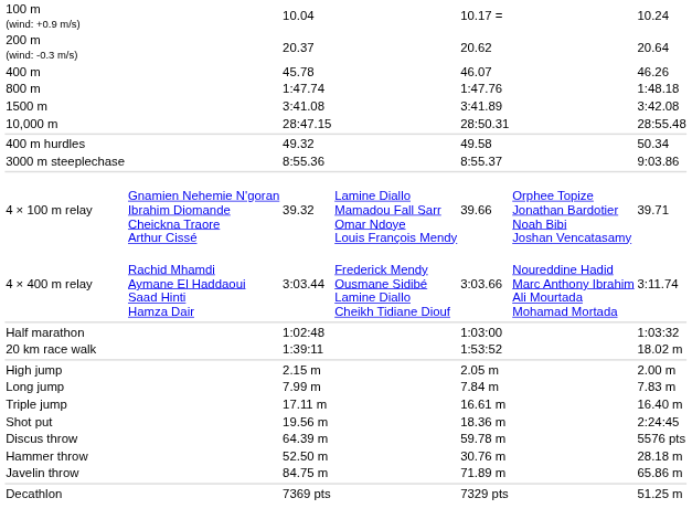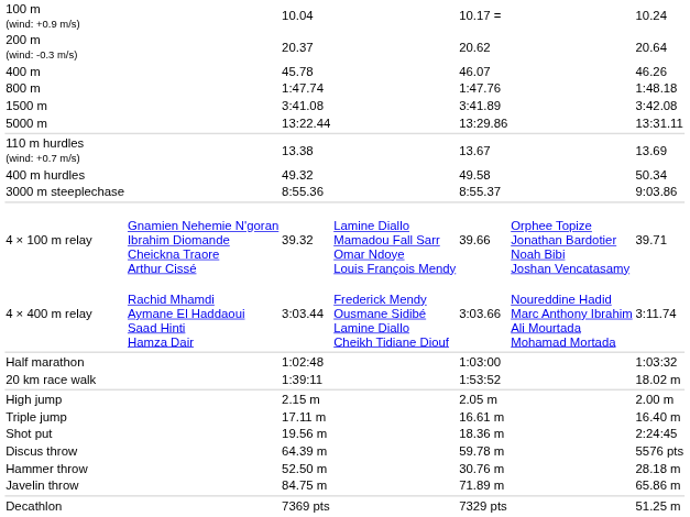 <table>
 <tr>
 <td>100 m<br><small>(wind: +0.9 m/s)</small></td>
 <td></td>
 <td>10.04</td>
 <td></td>
 <td>10.17 =</td>
 <td></td>
 <td>10.24</td>
 </tr>
 <tr>
 <td>200 m<br><small>(wind: -0.3 m/s)</small></td>
 <td></td>
 <td>20.37</td>
 <td></td>
 <td>20.62</td>
 <td></td>
 <td>20.64</td>
 </tr>
 <tr>
 <td>400 m</td>
 <td></td>
 <td>45.78</td>
 <td></td>
 <td>46.07</td>
 <td></td>
 <td>46.26</td>
 </tr>
 <tr>
 <td>800 m</td>
 <td></td>
 <td>1:47.74</td>
 <td></td>
 <td>1:47.76</td>
 <td></td>
 <td>1:48.18</td>
 </tr>
 <tr>
 <td>1500 m</td>
 <td></td>
 <td>3:41.08</td>
 <td></td>
 <td>3:41.89</td>
 <td></td>
 <td>3:42.08</td>
 </tr>
 <tr>
-<td>10,000 m</td>
+<td>5000 m</td>
 <td></td>
-<td>28:47.15</td>
+<td>13:22.44</td>
 <td></td>
-<td>28:50.31</td>
+<td>13:29.86</td>
 <td></td>
-<td>28:55.48</td>
+<td>13:31.11</td>
 </tr>
 <tr bgcolor=#dddddd>
 <td colspan=7></td>
+</tr>
+<tr>
+<td>110 m hurdles<br><small>(wind: +0.7 m/s)</small></td>
+<td></td>
+<td>13.38 </td>
+<td></td>
+<td>13.67</td>
+<td></td>
+<td>13.69</td>
 </tr>
 <tr>
 <td>400 m hurdles</td>
 <td></td>
 <td>49.32</td>
 <td></td>
 <td>49.58</td>
 <td></td>
 <td>50.34</td>
 </tr>
 <tr>
 <td>3000 m steeplechase</td>
 <td></td>
 <td>8:55.36</td>
 <td></td>
 <td>8:55.37</td>
 <td></td>
 <td>9:03.86</td>
 </tr>
 <tr bgcolor=#dddddd>
 <td colspan=7></td>
 </tr>
 <tr>
 <td>4 × 100 m relay</td>
 <td><br><a href='#'>Gnamien Nehemie N'goran</a><br><a href='#'>Ibrahim Diomande</a><br><a href='#'>Cheickna Traore</a><br><a href='#'>Arthur Cissé</a></td>
 <td>39.32</td>
 <td><br><a href='#'>Lamine Diallo</a><br><a href='#'>Mamadou Fall Sarr</a><br><a href='#'>Omar Ndoye</a><br><a href='#'>Louis François Mendy</a></td>
 <td>39.66</td>
 <td><br><a href='#'>Orphee Topize</a><br><a href='#'>Jonathan Bardotier</a><br><a href='#'>Noah Bibi</a><br><a href='#'>Joshan Vencatasamy</a></td>
 <td>39.71</td>
 </tr>
 <tr>
 <td>4 × 400 m relay</td>
 <td><br><a href='#'>Rachid Mhamdi</a><br><a href='#'>Aymane El Haddaoui</a><br><a href='#'>Saad Hinti</a><br><a href='#'>Hamza Dair</a></td>
 <td>3:03.44</td>
 <td><br><a href='#'>Frederick Mendy</a><br><a href='#'>Ousmane Sidibé</a><br><a href='#'>Lamine Diallo</a><br><a href='#'>Cheikh Tidiane Diouf</a></td>
 <td>3:03.66</td>
 <td><br><a href='#'>Noureddine Hadid</a><br><a href='#'>Marc Anthony Ibrahim</a><br><a href='#'>Ali Mourtada</a><br><a href='#'>Mohamad Mortada</a></td>
 <td>3:11.74 </td>
 </tr>
 <tr bgcolor=#dddddd>
 <td colspan=7></td>
 </tr>
 <tr>
 <td>Half marathon</td>
 <td></td>
 <td>1:02:48 </td>
 <td></td>
 <td>1:03:00</td>
 <td></td>
 <td>1:03:32</td>
 </tr>
 <tr>
 <td>20 km race walk</td>
 <td></td>
 <td>1:39:11</td>
 <td></td>
 <td>1:53:52</td>
 <td></td>
 <td>18.02 m</td>
 </tr>
 <tr bgcolor=#dddddd>
 <td colspan=7></td>
 </tr>
 <tr>
 <td>High jump</td>
 <td></td>
 <td>2.15 m</td>
 <td></td>
 <td>2.05 m</td>
 <td></td>
 <td>2.00 m</td>
 </tr>
 <tr>
-<td>Long jump</td>
-<td></td>
-<td>7.99 m</td>
-<td></td>
-<td>7.84 m</td>
-<td></td>
-<td>7.83 m</td>
-</tr>
-<tr>
 <td>Triple jump</td>
 <td></td>
 <td>17.11 m</td>
 <td></td>
 <td>16.61 m</td>
 <td></td>
 <td>16.40 m</td>
 </tr>
 <tr>
 <td>Shot put</td>
 <td></td>
 <td>19.56 m</td>
 <td></td>
 <td>18.36 m</td>
 <td></td>
 <td>2:24:45</td>
 </tr>
 <tr>
 <td>Discus throw</td>
 <td></td>
 <td>64.39 m</td>
 <td></td>
 <td>59.78 m </td>
 <td></td>
 <td>5576 pts</td>
 </tr>
 <tr>
 <td>Hammer throw</td>
 <td></td>
 <td>52.50 m</td>
 <td></td>
 <td>30.76 m</td>
 <td></td>
 <td>28.18 m</td>
 </tr>
 <tr>
 <td>Javelin throw</td>
 <td></td>
 <td>84.75 m </td>
 <td></td>
 <td>71.89 m</td>
 <td></td>
 <td>65.86 m</td>
 </tr>
 <tr bgcolor=#dddddd>
 <td colspan=7></td>
 </tr>
 <tr>
 <td>Decathlon</td>
 <td></td>
 <td>7369 pts</td>
 <td></td>
 <td>7329 pts</td>
 <td></td>
 <td>51.25 m</td>
 </tr>
 </table>
